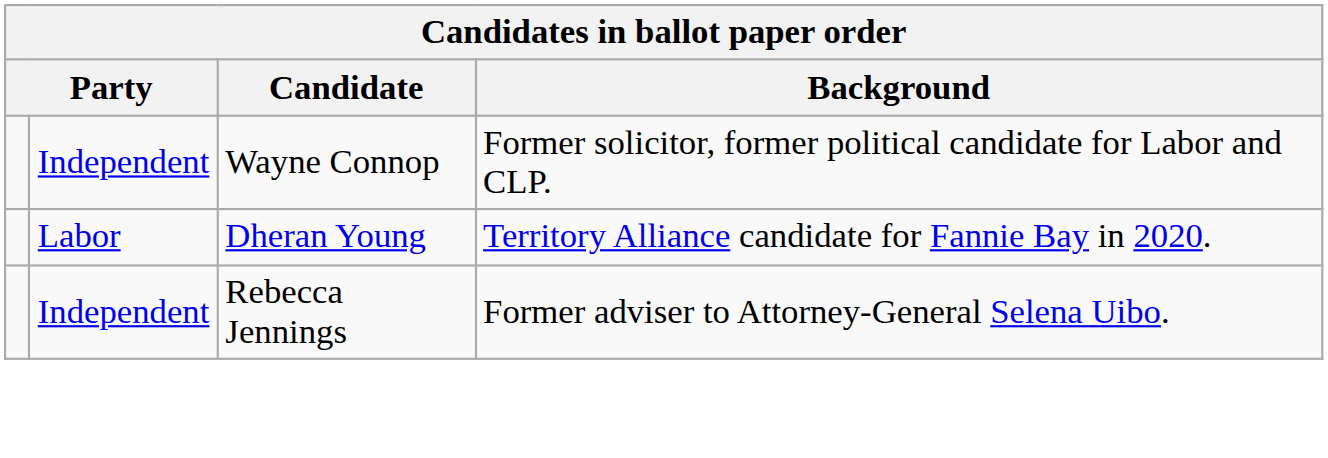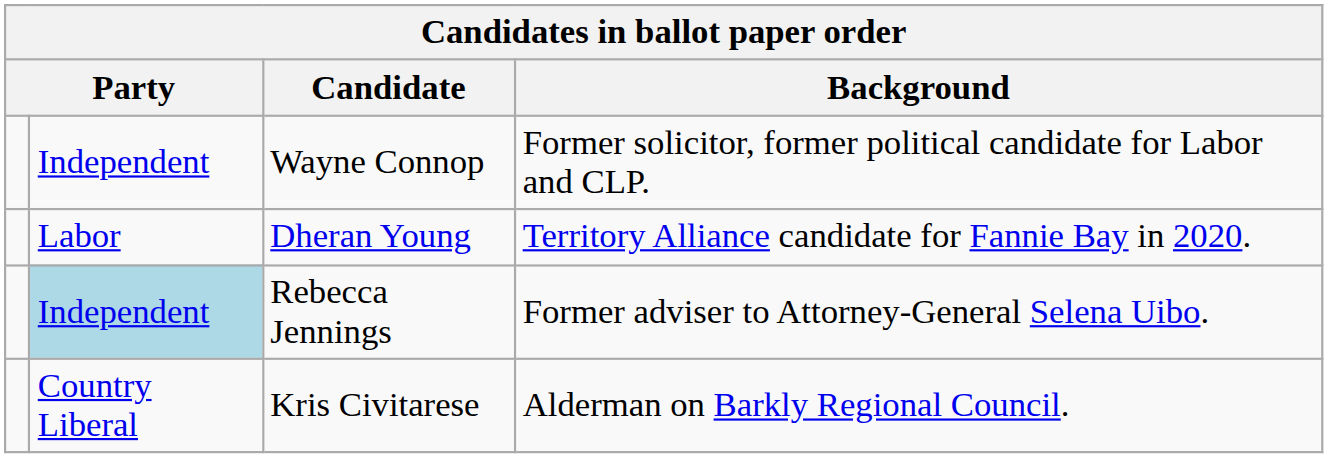 <table class="wikitable">
 <tr>
 <th colspan=4>Candidates in ballot paper order</th>
 </tr>
 <tr>
 <th colspan=2>Party</th>
 <th>Candidate</th>
 <th>Background</th>
 </tr>
 <tr>
 <td> </td>
 <td><a href='#'>Independent</a></td>
 <td>Wayne Connop</td>
 <td>Former solicitor, former political candidate for Labor and CLP.</td>
 </tr>
 <tr>
 <td> </td>
 <td><a href='#'>Labor</a></td>
 <td><a href='#'>Dheran Young</a></td>
 <td><a href='#'>Territory Alliance</a> candidate for <a href='#'>Fannie Bay</a> in <a href='#'>2020</a>.</td>
 </tr>
 <tr>
 <td> </td>
-<td><a href='#'>Independent</a></td>
+<td style="background: lightblue;"><a href='#'>Independent</a></td>
 <td>Rebecca Jennings</td>
 <td>Former adviser to Attorney-General <a href='#'>Selena Uibo</a>.</td>
 </tr>
+<tr>
+<td> </td>
+<td><a href='#'>Country Liberal</a></td>
+<td>Kris Civitarese</td>
+<td>Alderman on <a href='#'>Barkly Regional Council</a>.</td>
+</tr>
 </table>
